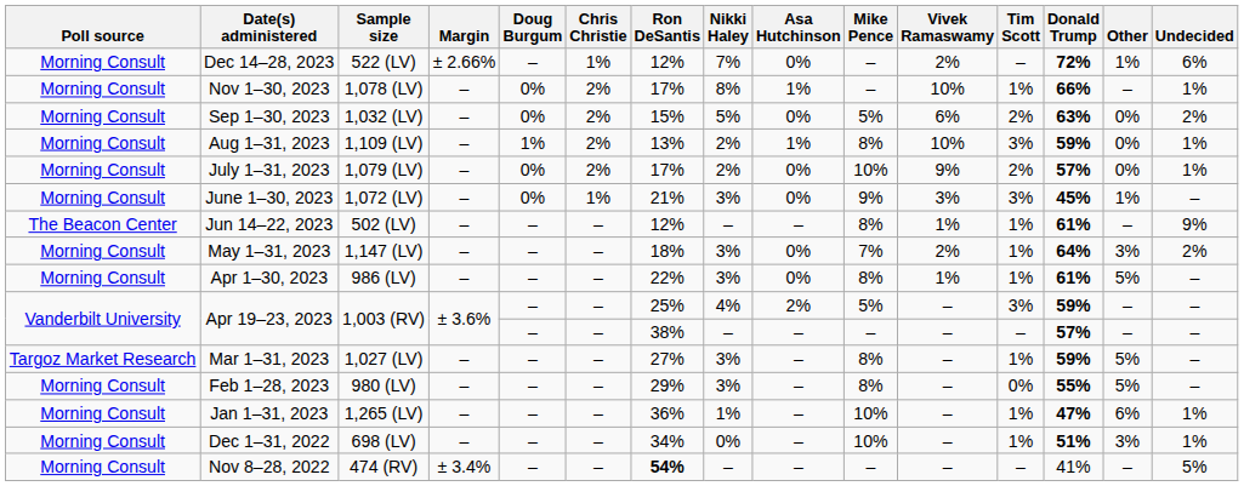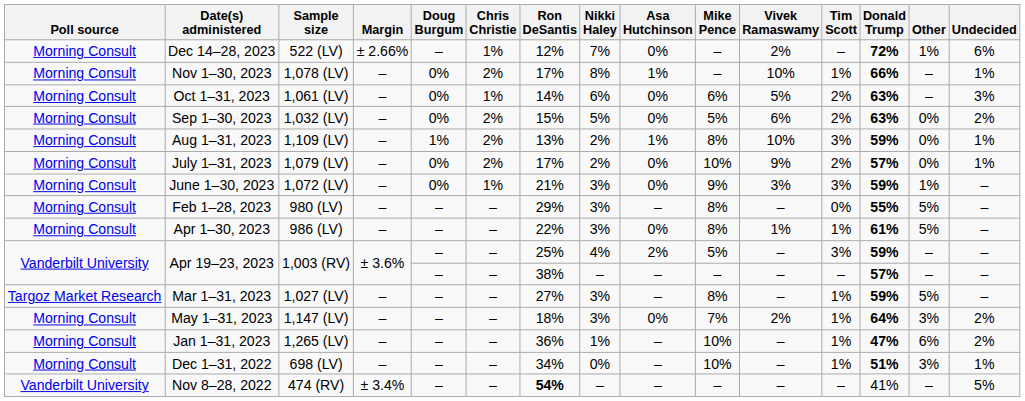 <table class="wikitable mw-datatable" style="font-size:90%;text-align:center;">
 <tr valign=bottom style="font-size:90%;">
 <th>Poll source</th>
 <th>Date(s)<br>administered</th>
 <th>Sample<br>size</th>
 <th>Margin<br></th>
 <th>Doug<br>Burgum</th>
 <th>Chris<br>Christie</th>
 <th>Ron<br>DeSantis</th>
 <th>Nikki<br>Haley</th>
 <th>Asa<br>Hutchinson</th>
 <th>Mike<br>Pence</th>
 <th>Vivek<br>Ramaswamy</th>
 <th>Tim<br>Scott</th>
 <th>Donald<br>Trump</th>
 <th>Other</th>
 <th>Undecided</th>
 </tr>
 <tr>
 <td><a href='#'>Morning Consult</a></td>
 <td>Dec 14–28, 2023</td>
 <td>522 (LV)</td>
 <td>± 2.66%</td>
 <td>–</td>
 <td>1%</td>
 <td>12%</td>
 <td>7%</td>
 <td>0%</td>
 <td>–</td>
 <td>2%</td>
 <td>–</td>
 <td><strong>72%</strong></td>
 <td>1%</td>
 <td>6%</td>
 </tr>
 <tr>
 <td><a href='#'>Morning Consult</a></td>
 <td>Nov 1–30, 2023</td>
 <td>1,078 (LV)</td>
 <td>–</td>
 <td>0%</td>
 <td>2%</td>
 <td>17%</td>
 <td>8%</td>
 <td>1%</td>
 <td>–</td>
 <td>10%</td>
 <td>1%</td>
 <td><strong>66%</strong></td>
 <td>–</td>
 <td>1%</td>
+</tr>
+<tr>
+<td><a href='#'>Morning Consult</a></td>
+<td>Oct 1–31, 2023</td>
+<td>1,061 (LV)</td>
+<td>–</td>
+<td>0%</td>
+<td>1%</td>
+<td>14%</td>
+<td>6%</td>
+<td>0%</td>
+<td>6%</td>
+<td>5%</td>
+<td>2%</td>
+<td><strong>63%</strong></td>
+<td>–</td>
+<td>3%</td>
 </tr>
 <tr>
 <td><a href='#'>Morning Consult</a></td>
 <td>Sep 1–30, 2023</td>
 <td>1,032 (LV)</td>
 <td>–</td>
 <td>0%</td>
 <td>2%</td>
 <td>15%</td>
 <td>5%</td>
 <td>0%</td>
 <td>5%</td>
 <td>6%</td>
 <td>2%</td>
 <td><strong>63%</strong></td>
 <td>0%</td>
 <td>2%</td>
 </tr>
 <tr>
 <td><a href='#'>Morning Consult</a></td>
 <td>Aug 1–31, 2023</td>
 <td>1,109 (LV)</td>
 <td>–</td>
 <td>1%</td>
 <td>2%</td>
 <td>13%</td>
 <td>2%</td>
 <td>1%</td>
 <td>8%</td>
 <td>10%</td>
 <td>3%</td>
 <td><strong>59%</strong></td>
 <td>0%</td>
 <td>1%</td>
 </tr>
 <tr>
 <td><a href='#'>Morning Consult</a></td>
 <td>July 1–31, 2023</td>
 <td>1,079 (LV)</td>
 <td>–</td>
 <td>0%</td>
 <td>2%</td>
 <td>17%</td>
 <td>2%</td>
 <td>0%</td>
 <td>10%</td>
 <td>9%</td>
 <td>2%</td>
 <td><strong>57%</strong></td>
 <td>0%</td>
 <td>1%</td>
 </tr>
 <tr>
 <td><a href='#'>Morning Consult</a></td>
 <td>June 1–30, 2023</td>
 <td>1,072 (LV)</td>
 <td>–</td>
 <td>0%</td>
 <td>1%</td>
 <td>21%</td>
 <td>3%</td>
 <td>0%</td>
 <td>9%</td>
 <td>3%</td>
 <td>3%</td>
-<td><strong>45%</strong></td>
+<td><strong>59%</strong></td>
 <td>1%</td>
 <td>–</td>
 </tr>
 <tr>
-<td><a href='#'>The Beacon Center</a></td>
-<td>Jun 14–22, 2023</td>
-<td>502 (LV)</td>
+<td><a href='#'>Morning Consult</a></td>
+<td>Feb 1–28, 2023</td>
+<td>980 (LV)</td>
 <td>–</td>
 <td>–</td>
 <td>–</td>
-<td>12%</td>
-<td>–</td>
+<td>29%</td>
+<td>3%</td>
 <td>–</td>
 <td>8%</td>
-<td>1%</td>
-<td>1%</td>
-<td><strong>61%</strong></td>
 <td>–</td>
-<td>9%</td>
-</tr>
-<tr>
-<td><a href='#'>Morning Consult</a></td>
-<td>May 1–31, 2023</td>
-<td>1,147 (LV)</td>
+<td>0%</td>
+<td><strong>55%</strong></td>
+<td>5%</td>
 <td>–</td>
-<td>–</td>
-<td>–</td>
-<td>18%</td>
-<td>3%</td>
-<td>0%</td>
-<td>7%</td>
-<td>2%</td>
-<td>1%</td>
-<td><strong>64%</strong></td>
-<td>3%</td>
-<td>2%</td>
 </tr>
 <tr>
 <td><a href='#'>Morning Consult</a></td>
 <td>Apr 1–30, 2023</td>
 <td>986 (LV)</td>
 <td>–</td>
 <td>–</td>
 <td>–</td>
 <td>22%</td>
 <td>3%</td>
 <td>0%</td>
 <td>8%</td>
 <td>1%</td>
 <td>1%</td>
 <td><strong>61%</strong></td>
 <td>5%</td>
 <td>–</td>
 </tr>
 <tr>
 <td rowspan="2"><a href='#'>Vanderbilt University</a></td>
 <td rowspan="2">Apr 19–23, 2023</td>
 <td rowspan="2">1,003 (RV)</td>
 <td rowspan="2">± 3.6%</td>
 <td>–</td>
 <td>–</td>
 <td>25%</td>
 <td>4%</td>
 <td>2%</td>
 <td>5%</td>
 <td>–</td>
 <td>3%</td>
 <td><strong>59%</strong></td>
 <td>–</td>
 <td>–</td>
 </tr>
 <tr>
 <td>–</td>
 <td>–</td>
 <td>38%</td>
 <td>–</td>
 <td>–</td>
 <td>–</td>
 <td>–</td>
 <td>–</td>
 <td><strong>57%</strong></td>
 <td>–</td>
 <td>–</td>
 </tr>
 <tr>
 <td><a href='#'>Targoz Market Research</a></td>
 <td>Mar 1–31, 2023</td>
 <td>1,027 (LV)</td>
 <td>–</td>
 <td>–</td>
 <td>–</td>
 <td>27%</td>
 <td>3%</td>
 <td>–</td>
 <td>8%</td>
 <td>–</td>
 <td>1%</td>
 <td><strong>59%</strong></td>
 <td>5%</td>
 <td>–</td>
 </tr>
 <tr>
 <td><a href='#'>Morning Consult</a></td>
-<td>Feb 1–28, 2023</td>
-<td>980 (LV)</td>
+<td>May 1–31, 2023</td>
+<td>1,147 (LV)</td>
 <td>–</td>
 <td>–</td>
 <td>–</td>
-<td>29%</td>
+<td>18%</td>
 <td>3%</td>
-<td>–</td>
-<td>8%</td>
-<td>–</td>
 <td>0%</td>
-<td><strong>55%</strong></td>
-<td>5%</td>
-<td>–</td>
+<td>7%</td>
+<td>2%</td>
+<td>1%</td>
+<td><strong>64%</strong></td>
+<td>3%</td>
+<td>2%</td>
 </tr>
 <tr>
 <td><a href='#'>Morning Consult</a></td>
 <td>Jan 1–31, 2023</td>
 <td>1,265 (LV)</td>
 <td>–</td>
 <td>–</td>
 <td>–</td>
 <td>36%</td>
 <td>1%</td>
 <td>–</td>
 <td>10%</td>
 <td>–</td>
 <td>1%</td>
 <td><strong>47%</strong></td>
 <td>6%</td>
-<td>1%</td>
+<td>2%</td>
 </tr>
 <tr>
 <td><a href='#'>Morning Consult</a></td>
 <td>Dec 1–31, 2022</td>
 <td>698 (LV)</td>
 <td>–</td>
 <td>–</td>
 <td>–</td>
 <td>34%</td>
 <td>0%</td>
 <td>–</td>
 <td>10%</td>
 <td>–</td>
 <td>1%</td>
 <td><strong>51%</strong></td>
 <td>3%</td>
 <td>1%</td>
 </tr>
 <tr>
-<td><a href='#'>Morning Consult</a></td>
+<td><a href='#'>Vanderbilt University</a></td>
 <td>Nov 8–28, 2022</td>
 <td>474 (RV)</td>
 <td>± 3.4%</td>
 <td>–</td>
 <td>–</td>
 <td><strong>54%</strong></td>
 <td>–</td>
 <td>–</td>
 <td>–</td>
 <td>–</td>
 <td>–</td>
 <td>41%</td>
 <td>–</td>
 <td>5%</td>
 </tr>
 </table>
